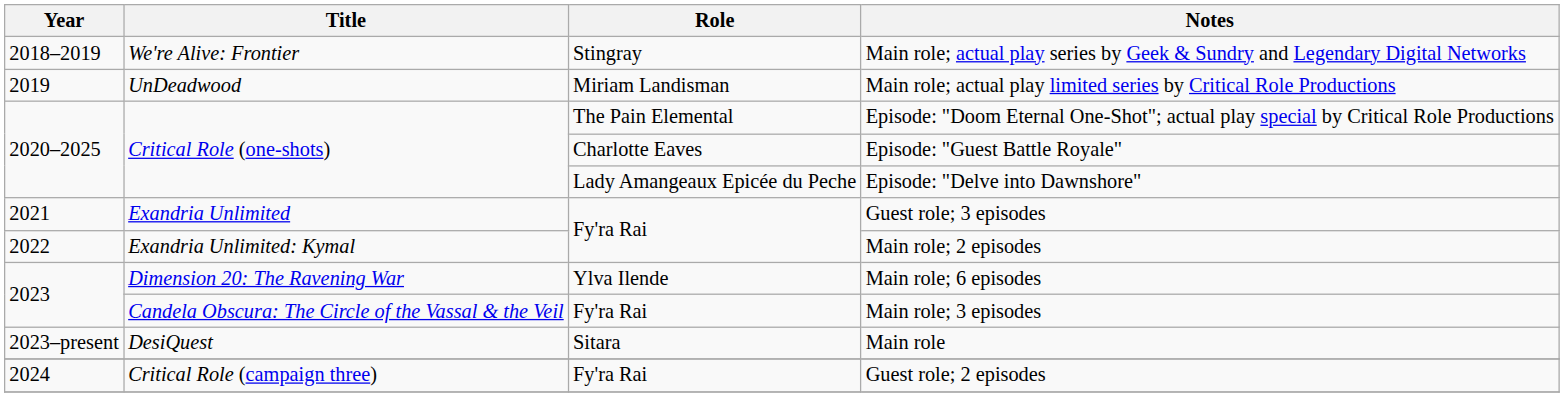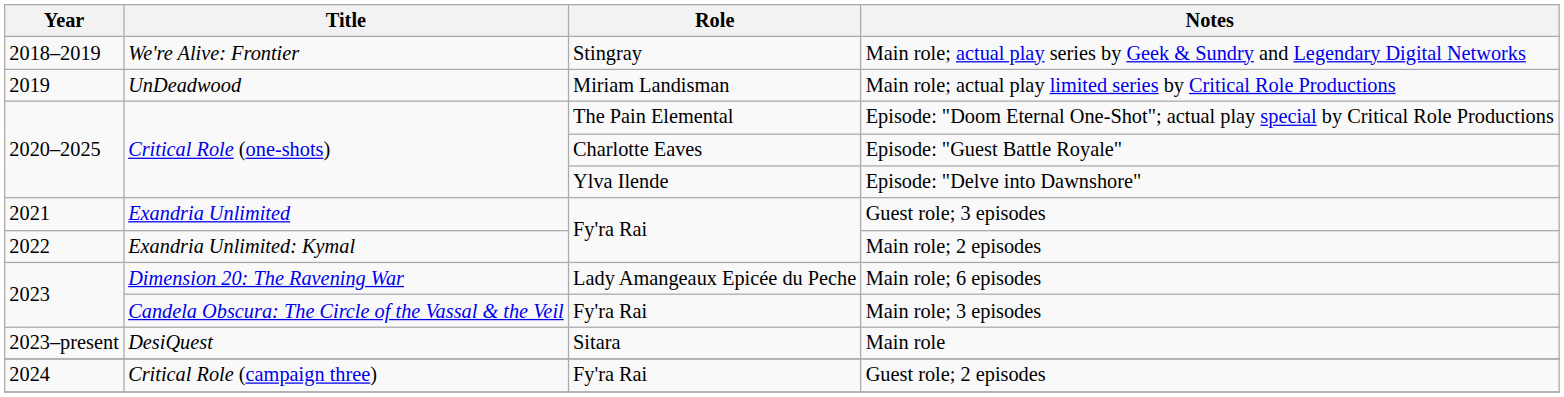 <table class="wikitable sortable">
 <tr>
 <th>Year</th>
 <th>Title</th>
 <th>Role</th>
 <th>Notes</th>
 </tr>
 <tr>
 <td>2018–2019</td>
 <td><em>We're Alive: Frontier</em></td>
 <td>Stingray</td>
 <td>Main role; <a href='#'>actual play</a> series by <a href='#'>Geek & Sundry</a> and <a href='#'>Legendary Digital Networks</a></td>
 </tr>
 <tr>
 <td>2019</td>
 <td><em>UnDeadwood</em></td>
 <td>Miriam Landisman</td>
 <td>Main role; actual play <a href='#'>limited series</a> by <a href='#'>Critical Role Productions</a></td>
 </tr>
 <tr>
 <td rowspan="3">2020–2025</td>
 <td rowspan="3"><em><a href='#'>Critical Role</a></em> (<a href='#'>one-shots</a>)</td>
 <td>The Pain Elemental</td>
 <td>Episode: "Doom Eternal One-Shot"; actual play <a href='#'>special</a> by Critical Role Productions</td>
 </tr>
 <tr>
 <td>Charlotte Eaves</td>
 <td>Episode: "Guest Battle Royale"</td>
 </tr>
 <tr>
-<td>Lady Amangeaux Epicée du Peche</td>
+<td>Ylva Ilende</td>
 <td>Episode: "Delve into Dawnshore"</td>
 </tr>
 <tr>
 <td>2021</td>
 <td><em><a href='#'>Exandria Unlimited</a></em></td>
 <td rowspan="2">Fy'ra Rai</td>
 <td>Guest role; 3 episodes</td>
 </tr>
 <tr>
 <td>2022</td>
 <td><em>Exandria Unlimited: Kymal</em></td>
 <td>Main role; 2 episodes</td>
 </tr>
 <tr>
 <td rowspan="2">2023</td>
 <td><em><a href='#'>Dimension 20: The Ravening War</a></em></td>
-<td>Ylva Ilende</td>
+<td>Lady Amangeaux Epicée du Peche</td>
 <td>Main role; 6 episodes</td>
 </tr>
 <tr>
 <td><em><a href='#'>Candela Obscura: The Circle of the Vassal & the Veil</a></em></td>
 <td>Fy'ra Rai</td>
 <td>Main role; 3 episodes</td>
 </tr>
 <tr>
 <td>2023–present</td>
 <td><em>DesiQuest</em></td>
 <td>Sitara</td>
 <td>Main role</td>
 </tr>
 <tr>
 </tr>
 <tr>
 <td>2024</td>
 <td><em>Critical Role</em> (<a href='#'>campaign three</a>)</td>
 <td>Fy'ra Rai</td>
 <td>Guest role; 2 episodes</td>
 </tr>
 <tr>
 </tr>
 </table>
